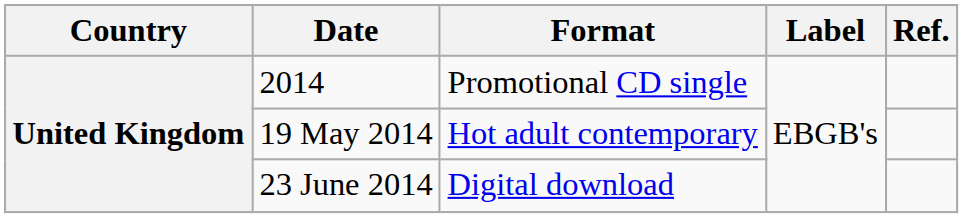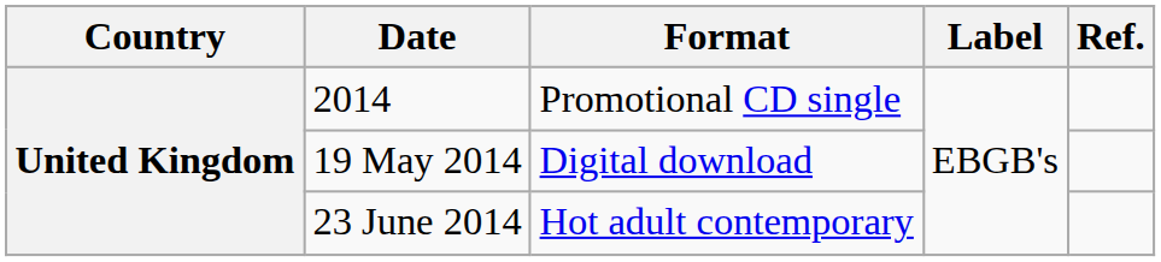 <table class="wikitable plainrowheaders">
 <tr>
 <th scope="col">Country</th>
 <th scope="col">Date</th>
 <th scope="col">Format</th>
 <th scope="col">Label</th>
 <th scope="col">Ref.</th>
 </tr>
 <tr>
 <th scope="row" rowspan="3">United Kingdom</th>
 <td>2014</td>
 <td>Promotional <a href='#'>CD single</a></td>
 <td rowspan="3">EBGB's</td>
 <td></td>
 </tr>
 <tr>
 <td>19 May 2014</td>
-<td><a href='#'>Hot adult contemporary</a></td>
+<td><a href='#'>Digital download</a></td>
 <td></td>
 </tr>
 <tr>
 <td>23 June 2014</td>
-<td><a href='#'>Digital download</a></td>
+<td><a href='#'>Hot adult contemporary</a></td>
 <td></td>
 </tr>
 </table>
